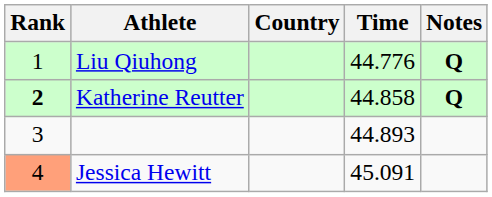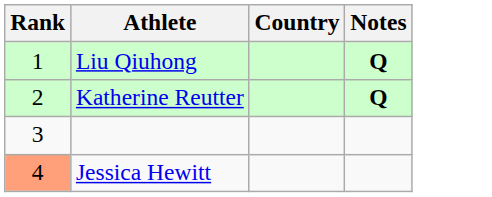 <table class="wikitable sortable" style="text-align:center">
 <tr>
 <th>Rank</th>
 <th>Athlete</th>
 <th>Country</th>
-<th>Time</th>
 <th>Notes</th>
 </tr>
 <tr bgcolor="#ccffcc">
 <td>1</td>
 <td align=left><a href='#'>Liu Qiuhong</a></td>
 <td align=left></td>
-<td>44.776</td>
 <td><strong>Q</strong></td>
 </tr>
 <tr bgcolor="#ccffcc">
-<td><strong>2</strong></td>
+<td>2</td>
 <td align=left><a href='#'>Katherine Reutter</a></td>
 <td align=left></td>
-<td>44.858</td>
 <td><strong>Q</strong></td>
 </tr>
 <tr>
 <td>3</td>
 <td align=left></td>
 <td align=left></td>
-<td>44.893</td>
 <td></td>
 </tr>
 <tr>
 <td style="background: lightsalmon;">4</td>
 <td align=left><a href='#'>Jessica Hewitt</a></td>
 <td align=left></td>
-<td>45.091</td>
 <td></td>
 </tr>
 </table>
